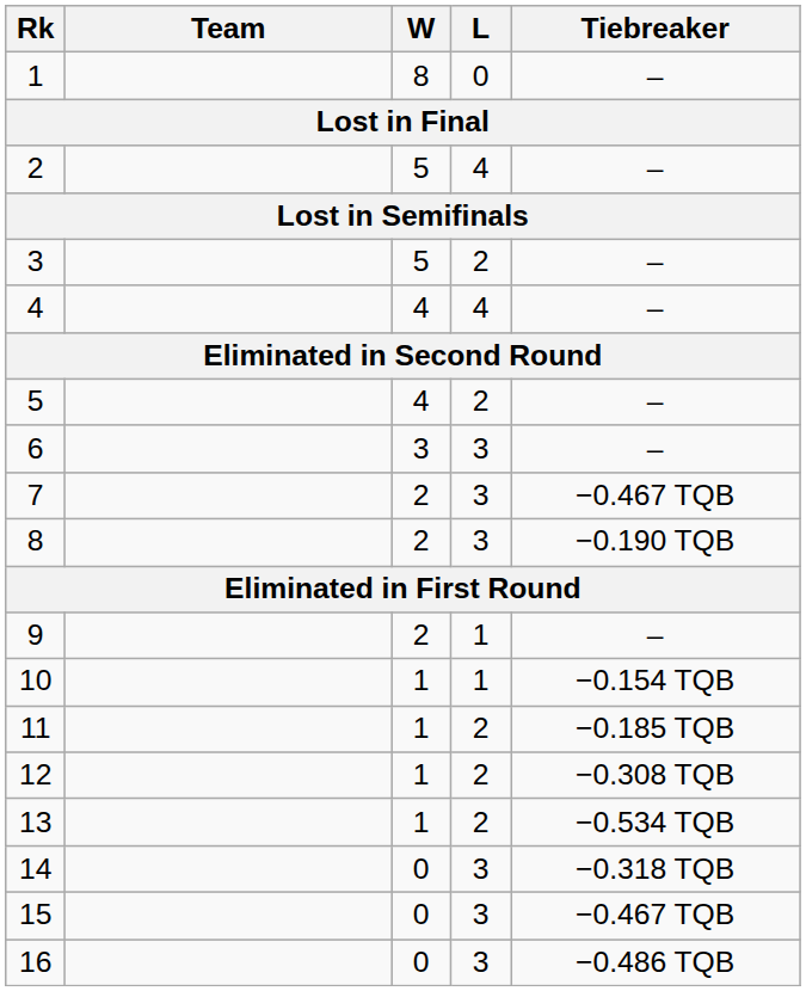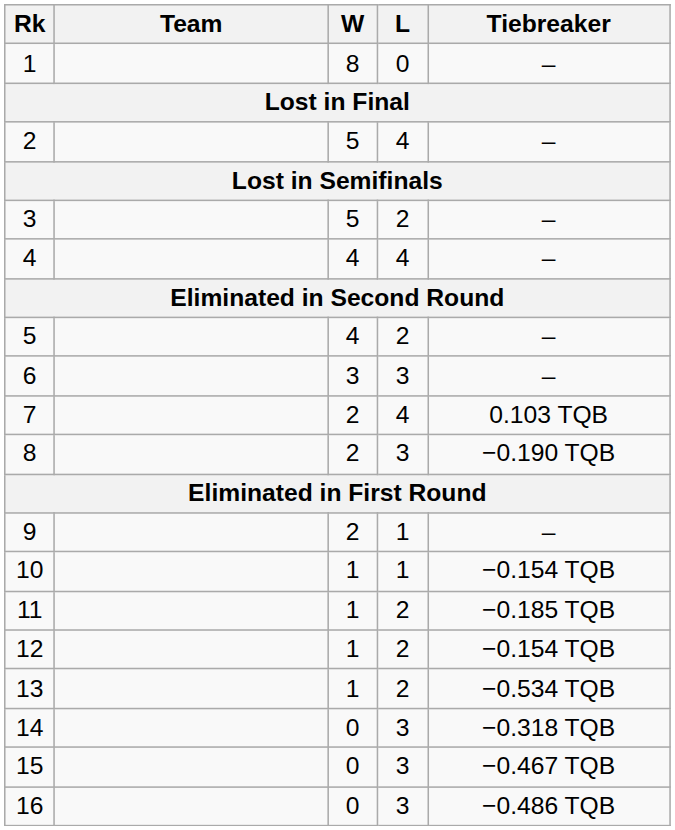 <table class=wikitable style=text-align:center>
 <tr>
 <th width=25>Rk</th>
 <th width=170>Team</th>
 <th width=25>W</th>
 <th width=25>L</th>
 <th width=150>Tiebreaker</th>
 </tr>
 <tr>
 <td>1</td>
 <td align=left></td>
 <td>8</td>
 <td>0</td>
 <td>–</td>
 </tr>
 <tr>
 <th colspan="6">Lost in Final</th>
 </tr>
 <tr>
 <td>2</td>
 <td align=left></td>
 <td>5</td>
 <td>4</td>
 <td>–</td>
 </tr>
 <tr>
 <th colspan="6">Lost in Semifinals</th>
 </tr>
 <tr>
 <td>3</td>
 <td align=left></td>
 <td>5</td>
 <td>2</td>
 <td>–</td>
 </tr>
 <tr>
 <td>4</td>
 <td align=left></td>
 <td>4</td>
 <td>4</td>
 <td>–</td>
 </tr>
 <tr>
 <th colspan="6">Eliminated in Second Round</th>
 </tr>
 <tr>
 <td>5</td>
 <td align=left></td>
 <td>4</td>
 <td>2</td>
 <td>–</td>
 </tr>
 <tr>
 <td>6</td>
 <td align=left></td>
 <td>3</td>
 <td>3</td>
 <td>–</td>
 </tr>
 <tr>
 <td>7</td>
 <td align=left></td>
 <td>2</td>
-<td>3</td>
-<td>−0.467 TQB</td>
+<td>4</td>
+<td>0.103 TQB</td>
 </tr>
 <tr>
 <td>8</td>
 <td align=left></td>
 <td>2</td>
 <td>3</td>
 <td>−0.190 TQB</td>
 </tr>
 <tr>
 <th colspan="6">Eliminated in First Round</th>
 </tr>
 <tr>
 <td>9</td>
 <td align=left></td>
 <td>2</td>
 <td>1</td>
 <td>–</td>
 </tr>
 <tr>
 <td>10</td>
 <td align=left></td>
 <td>1</td>
 <td>1</td>
 <td>−0.154 TQB</td>
 </tr>
 <tr>
 <td>11</td>
 <td align=left></td>
 <td>1</td>
 <td>2</td>
 <td>−0.185 TQB</td>
 </tr>
 <tr>
 <td>12</td>
 <td align=left></td>
 <td>1</td>
 <td>2</td>
-<td>−0.308 TQB</td>
+<td>−0.154 TQB</td>
 </tr>
 <tr>
 <td>13</td>
 <td align=left></td>
 <td>1</td>
 <td>2</td>
 <td>−0.534 TQB</td>
 </tr>
 <tr>
 <td>14</td>
 <td align=left></td>
 <td>0</td>
 <td>3</td>
 <td>−0.318 TQB</td>
 </tr>
 <tr>
 <td>15</td>
 <td align=left></td>
 <td>0</td>
 <td>3</td>
 <td>−0.467 TQB</td>
 </tr>
 <tr>
 <td>16</td>
 <td align=left></td>
 <td>0</td>
 <td>3</td>
 <td>−0.486 TQB</td>
 </tr>
 </table>
